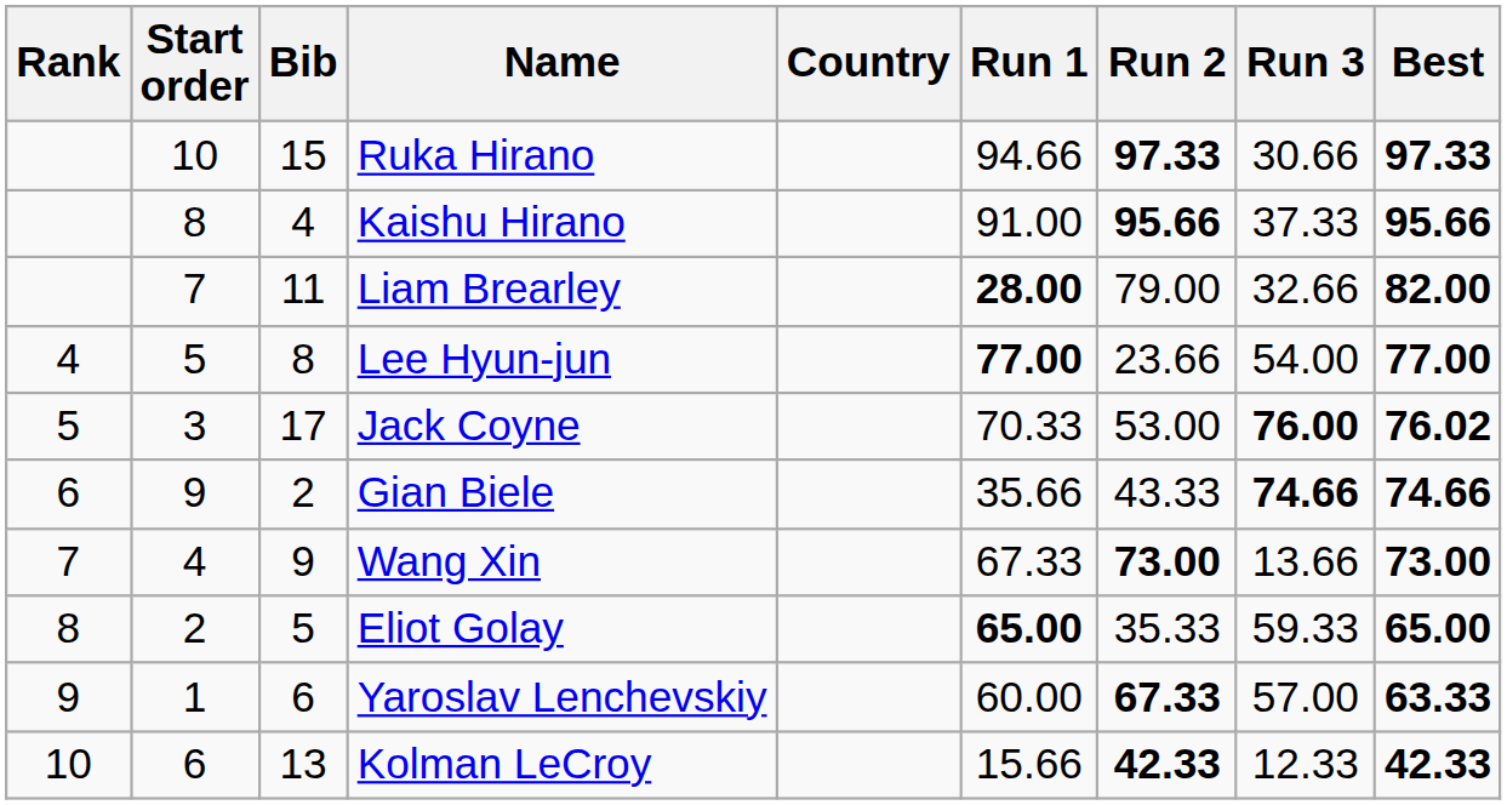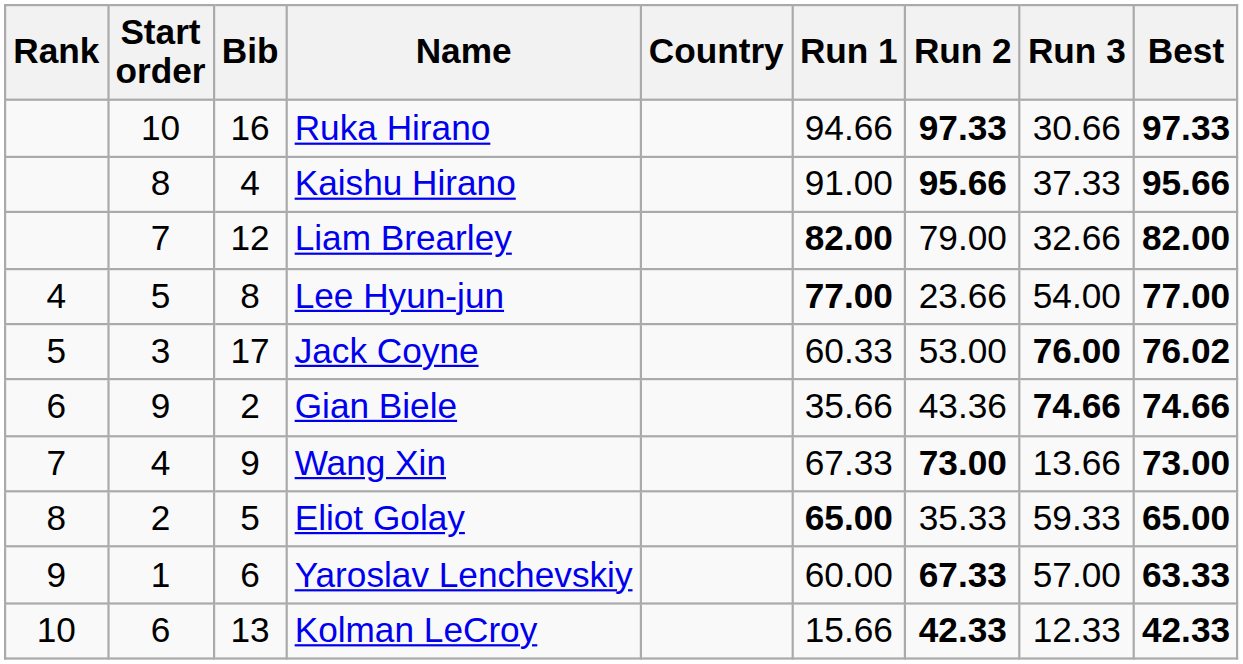 <table class="wikitable sortable" style="text-align:center">
 <tr>
 <th>Rank</th>
 <th>Start<br>order</th>
 <th>Bib</th>
 <th>Name</th>
 <th>Country</th>
 <th>Run 1</th>
 <th>Run 2</th>
 <th>Run 3</th>
 <th>Best</th>
 </tr>
 <tr>
 <td></td>
 <td>10</td>
-<td>15</td>
+<td>16</td>
 <td align=left><a href='#'>Ruka Hirano</a></td>
 <td align=left></td>
 <td>94.66</td>
 <td><strong>97.33</strong></td>
 <td>30.66</td>
 <td><strong>97.33</strong></td>
 </tr>
 <tr>
 <td></td>
 <td>8</td>
 <td>4</td>
 <td align=left><a href='#'>Kaishu Hirano</a></td>
 <td align=left></td>
 <td>91.00</td>
 <td><strong>95.66</strong></td>
 <td>37.33</td>
 <td><strong>95.66</strong></td>
 </tr>
 <tr>
 <td></td>
 <td>7</td>
-<td>11</td>
+<td>12</td>
 <td align=left><a href='#'>Liam Brearley</a></td>
 <td align=left></td>
-<td><strong>28.00</strong></td>
+<td><strong>82.00</strong></td>
 <td>79.00</td>
 <td>32.66</td>
 <td><strong>82.00</strong></td>
 </tr>
 <tr>
 <td>4</td>
 <td>5</td>
 <td>8</td>
 <td align=left><a href='#'>Lee Hyun-jun</a></td>
 <td align=left></td>
 <td><strong>77.00</strong></td>
 <td>23.66</td>
 <td>54.00</td>
 <td><strong>77.00</strong></td>
 </tr>
 <tr>
 <td>5</td>
 <td>3</td>
 <td>17</td>
 <td align=left><a href='#'>Jack Coyne</a></td>
 <td align=left></td>
-<td>70.33</td>
+<td>60.33</td>
 <td>53.00</td>
 <td><strong>76.00</strong></td>
 <td><strong>76.02</strong></td>
 </tr>
 <tr>
 <td>6</td>
 <td>9</td>
 <td>2</td>
 <td align=left><a href='#'>Gian Biele</a></td>
 <td align=left></td>
 <td>35.66</td>
-<td>43.33</td>
+<td>43.36</td>
 <td><strong>74.66</strong></td>
 <td><strong>74.66</strong></td>
 </tr>
 <tr>
 <td>7</td>
 <td>4</td>
 <td>9</td>
 <td align=left><a href='#'>Wang Xin</a></td>
 <td align=left></td>
 <td>67.33</td>
 <td><strong>73.00</strong></td>
 <td>13.66</td>
 <td><strong>73.00</strong></td>
 </tr>
 <tr>
 <td>8</td>
 <td>2</td>
 <td>5</td>
 <td align=left><a href='#'>Eliot Golay</a></td>
 <td align=left></td>
 <td><strong>65.00</strong></td>
 <td>35.33</td>
 <td>59.33</td>
 <td><strong>65.00</strong></td>
 </tr>
 <tr>
 <td>9</td>
 <td>1</td>
 <td>6</td>
 <td align=left><a href='#'>Yaroslav Lenchevskiy</a></td>
 <td align=left></td>
 <td>60.00</td>
 <td><strong>67.33</strong></td>
 <td>57.00</td>
 <td><strong>63.33</strong></td>
 </tr>
 <tr>
 <td>10</td>
 <td>6</td>
 <td>13</td>
 <td align=left><a href='#'>Kolman LeCroy</a></td>
 <td align=left></td>
 <td>15.66</td>
 <td><strong>42.33</strong></td>
 <td>12.33</td>
 <td><strong>42.33</strong></td>
 </tr>
 </table>
